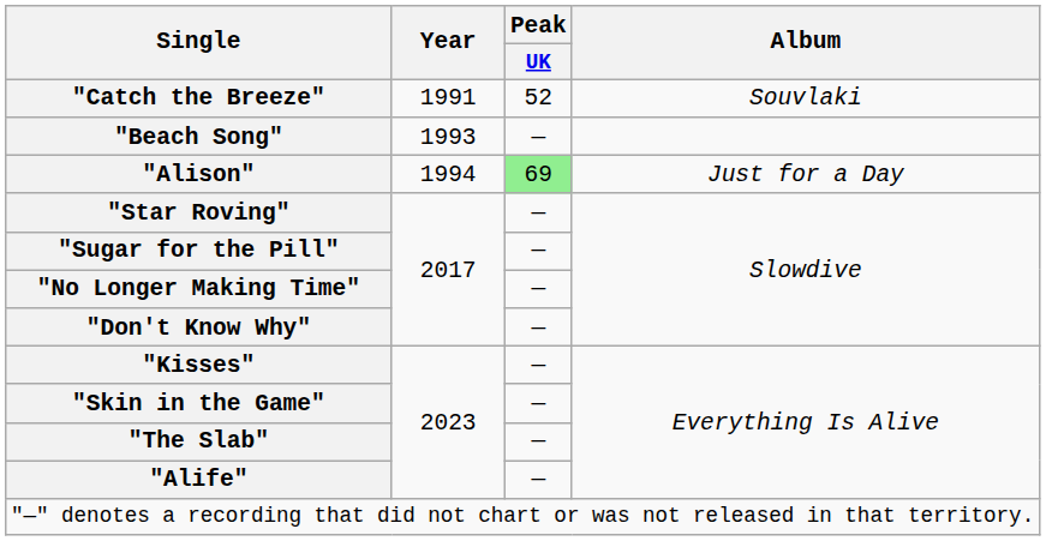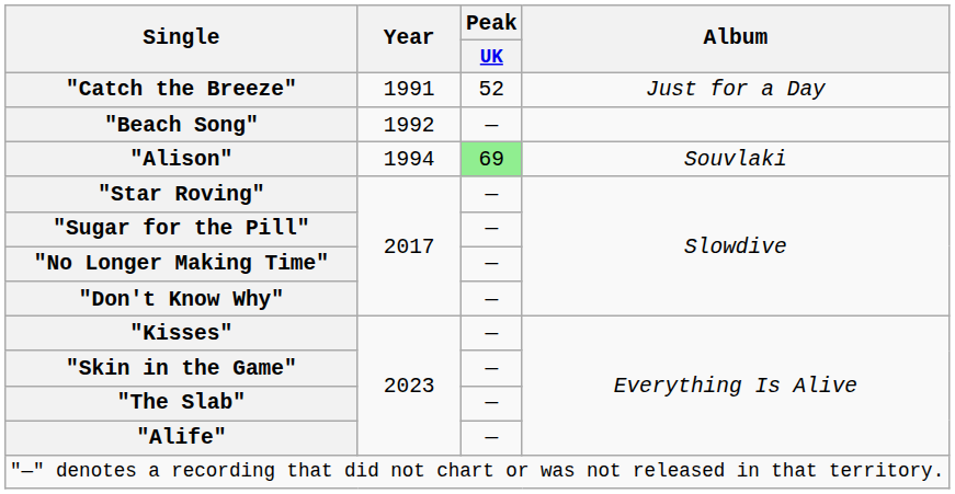 <table class="wikitable plainrowheaders" style="text-align:center">
 <tr>
 <th scope="col" rowspan="2" style="width:16em">Single</th>
 <th scope="col" rowspan="2">Year</th>
 <th scope="col" colspan="1">Peak</th>
 <th scope="col" rowspan="2">Album</th>
 </tr>
 <tr>
 <th scope="col" style="width:2.5em;font-size:90%;"><a href='#'>UK</a><br></th>
 </tr>
 <tr>
 <th scope="row">"Catch the Breeze"</th>
 <td>1991</td>
 <td>52</td>
-<td><em>Souvlaki</em></td>
+<td><em>Just for a Day</em></td>
 </tr>
 <tr>
 <th scope="row">"Beach Song"</th>
-<td>1993</td>
+<td>1992</td>
 <td>—</td>
 <td></td>
 </tr>
 <tr>
 <th scope="row">"Alison"</th>
 <td>1994</td>
 <td style="background: lightgreen;">69</td>
-<td><em>Just for a Day</em></td>
+<td><em>Souvlaki</em></td>
 </tr>
 <tr>
 <th scope="row">"Star Roving"</th>
 <td rowspan="4">2017</td>
 <td>—</td>
 <td rowspan="4"><em>Slowdive</em></td>
 </tr>
 <tr>
 <th scope="row">"Sugar for the Pill"</th>
 <td>—</td>
 </tr>
 <tr>
 <th scope="row">"No Longer Making Time"</th>
 <td>—</td>
 </tr>
 <tr>
 <th scope="row">"Don't Know Why"</th>
 <td>—</td>
 </tr>
 <tr>
 <th scope="row">"Kisses"</th>
 <td rowspan="4">2023</td>
 <td>—</td>
 <td rowspan="4"><em>Everything Is Alive</td>
 </tr>
 <tr>
 <th scope="row">"Skin in the Game"</th>
 <td>—</td>
 </tr>
 <tr>
 <th scope="row">"The Slab"</th>
 <td>—</td>
 </tr>
 <tr>
 <th scope="row">"Alife"</th>
 <td>—</td>
 </tr>
 <tr>
 <td colspan="14" style="font-size:90%">"—" denotes a recording that did not chart or was not released in that territory.</td>
 </tr>
 </table>
